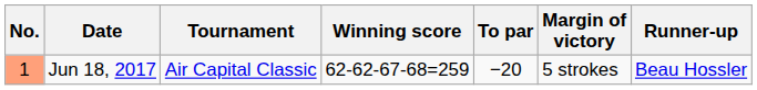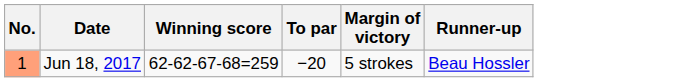 <table class="wikitable" style="font-size:95%;">
 <tr>
 <th>No.</th>
 <th>Date</th>
-<th>Tournament</th>
 <th>Winning score</th>
 <th>To par</th>
 <th>Margin of<br>victory</th>
 <th>Runner-up</th>
 </tr>
 <tr>
 <td align=center style="background: lightsalmon;">1</td>
 <td align=right>Jun 18, <a href='#'>2017</a></td>
-<td><a href='#'>Air Capital Classic</a></td>
 <td>62-62-67-68=259</td>
 <td align=center>−20</td>
 <td>5 strokes</td>
 <td> <a href='#'>Beau Hossler</a></td>
 </tr>
 </table>
